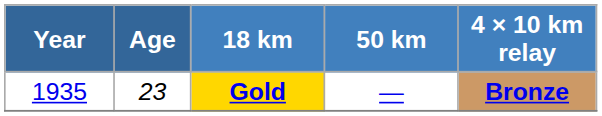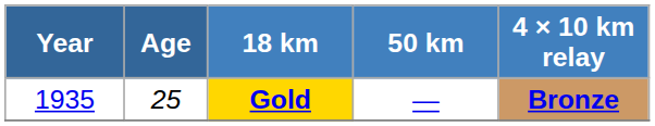 <table class="wikitable" style="font-size:95%; text-align:center; border:grey solid 1px; border-collapse:collapse; background:#ffffff;">
 <tr>
 <th style="background-color:#369; color:white; width:60px;"> Year </th>
 <th style="background-color:#369; color:white; width:40px;"> Age </th>
 <th style="background-color:#4180be; color:white; width:75px;"> 18 km </th>
 <th style="background-color:#4180be; color:white; width:75px;"> 50 km </th>
 <th style="background-color:#4180be; color:white; width:75px;"> 4 × 10 km <br> relay </th>
 </tr>
 <tr>
 <td><a href='#'>1935</a></td>
-<td><em>23</em></td>
+<td><em>25</em></td>
 <td style="background:gold;"><a href='#'><strong>Gold</strong></a></td>
 <td><a href='#'>—</a></td>
 <td bgcolor="cc9966"><a href='#'><strong>Bronze</strong></a></td>
 </tr>
 <tr>
 </tr>
 </table>
